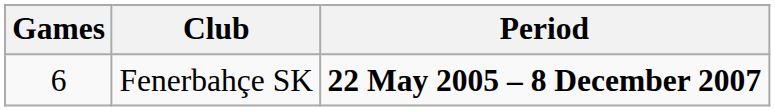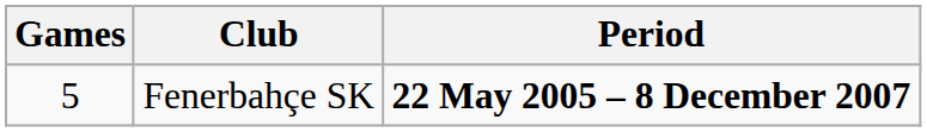 <table class="wikitable" style="text-align: center">
 <tr>
 <th>Games</th>
 <th>Club</th>
 <th>Period</th>
 </tr>
 <tr>
-<td>6</td>
+<td>5</td>
 <td>Fenerbahçe SK</td>
 <td><strong>22 May 2005 – 8 December 2007</strong></td>
 </tr>
 </table>
